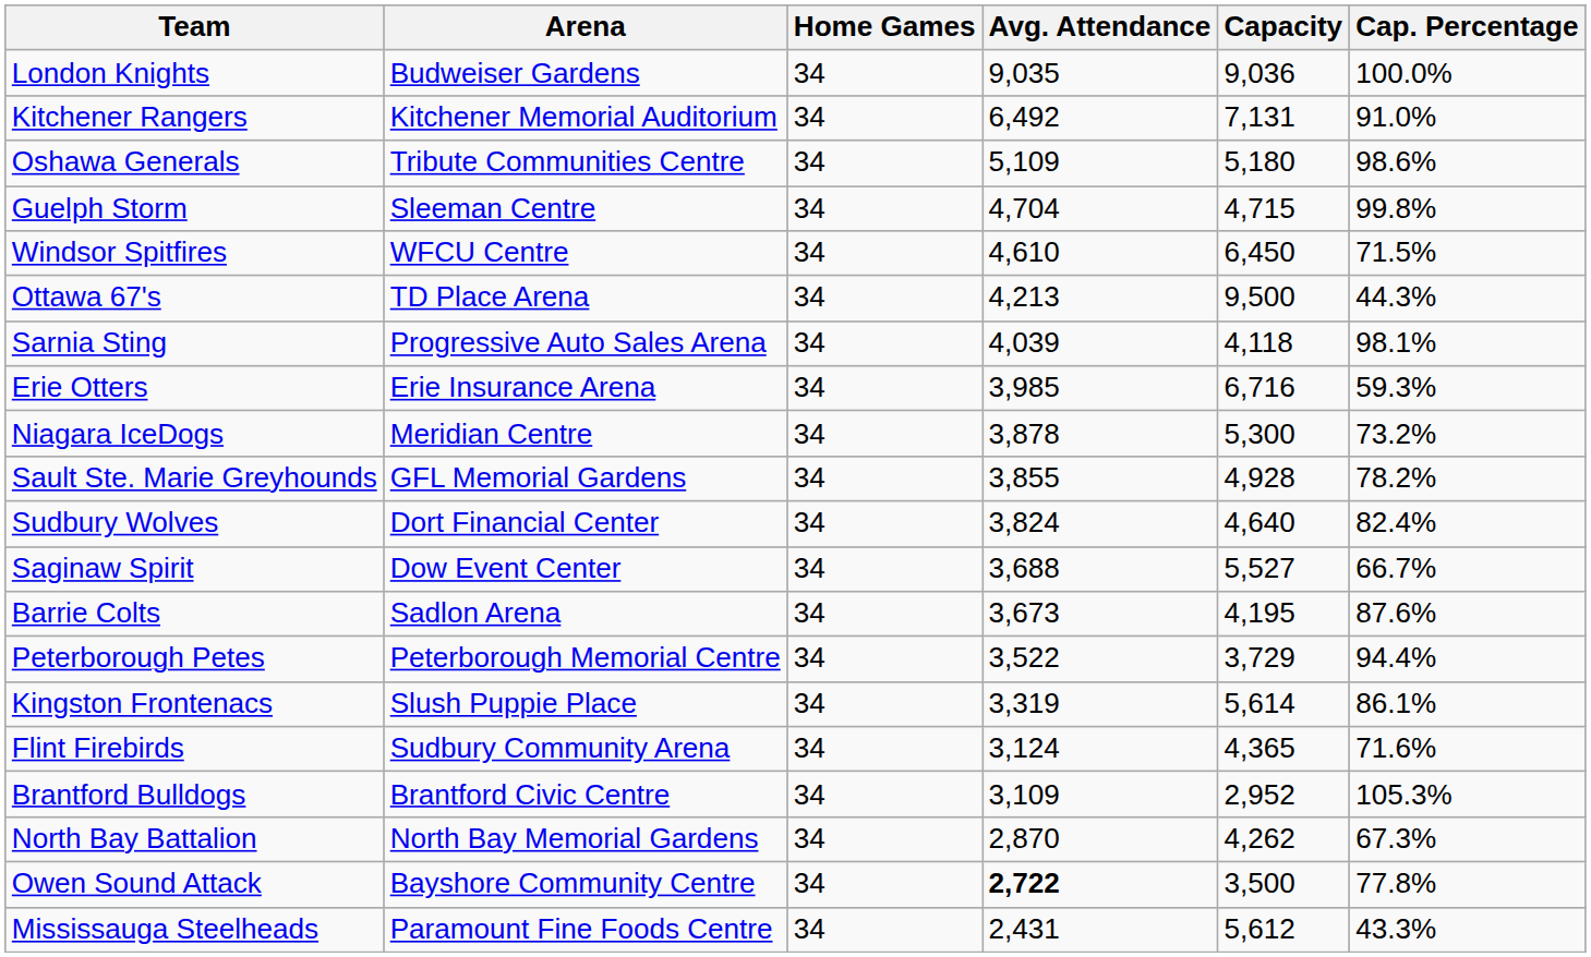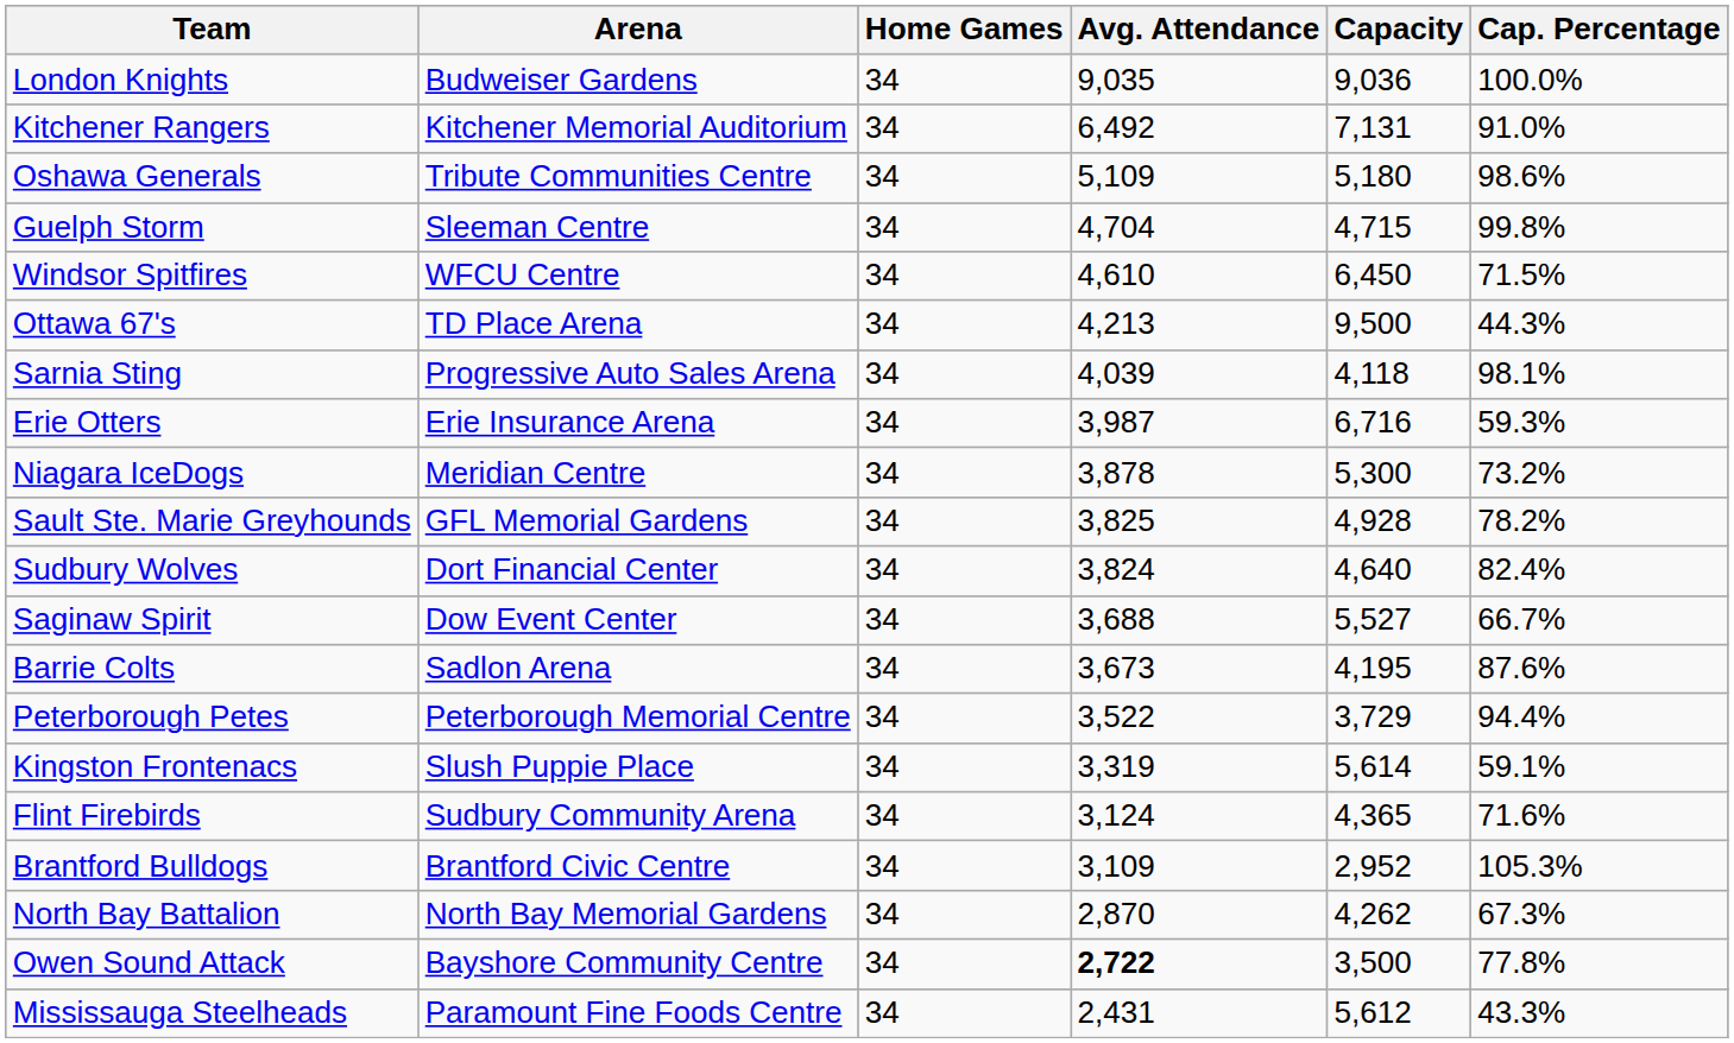 <table class="wikitable sortable">
 <tr>
 <th>Team</th>
 <th>Arena</th>
 <th>Home Games</th>
 <th>Avg. Attendance</th>
 <th>Capacity</th>
 <th data-sort-type="number">Cap. Percentage</th>
 </tr>
 <tr>
 <td><a href='#'>London Knights</a></td>
 <td><a href='#'>Budweiser Gardens</a></td>
 <td>34</td>
 <td>9,035</td>
 <td>9,036</td>
 <td>100.0%</td>
 </tr>
 <tr>
 <td><a href='#'>Kitchener Rangers</a></td>
 <td><a href='#'>Kitchener Memorial Auditorium</a></td>
 <td>34</td>
 <td>6,492</td>
 <td>7,131</td>
 <td>91.0%</td>
 </tr>
 <tr>
 <td><a href='#'>Oshawa Generals</a></td>
 <td><a href='#'>Tribute Communities Centre</a></td>
 <td>34</td>
 <td>5,109</td>
 <td>5,180</td>
 <td>98.6%</td>
 </tr>
 <tr>
 <td><a href='#'>Guelph Storm</a></td>
 <td><a href='#'>Sleeman Centre</a></td>
 <td>34</td>
 <td>4,704</td>
 <td>4,715</td>
 <td>99.8%</td>
 </tr>
 <tr>
 <td><a href='#'>Windsor Spitfires</a></td>
 <td><a href='#'>WFCU Centre</a></td>
 <td>34</td>
 <td>4,610</td>
 <td>6,450</td>
 <td>71.5%</td>
 </tr>
 <tr>
 <td><a href='#'>Ottawa 67's</a></td>
 <td><a href='#'>TD Place Arena</a></td>
 <td>34</td>
 <td>4,213</td>
 <td>9,500</td>
 <td>44.3%</td>
 </tr>
 <tr>
 <td><a href='#'>Sarnia Sting</a></td>
 <td><a href='#'>Progressive Auto Sales Arena</a></td>
 <td>34</td>
 <td>4,039</td>
 <td>4,118</td>
 <td>98.1%</td>
 </tr>
 <tr>
 <td><a href='#'>Erie Otters</a></td>
 <td><a href='#'>Erie Insurance Arena</a></td>
 <td>34</td>
-<td>3,985</td>
+<td>3,987</td>
 <td>6,716</td>
 <td>59.3%</td>
 </tr>
 <tr>
 <td><a href='#'>Niagara IceDogs</a></td>
 <td><a href='#'>Meridian Centre</a></td>
 <td>34</td>
 <td>3,878</td>
 <td>5,300</td>
 <td>73.2%</td>
 </tr>
 <tr>
 <td><a href='#'>Sault Ste. Marie Greyhounds</a></td>
 <td><a href='#'>GFL Memorial Gardens</a></td>
 <td>34</td>
-<td>3,855</td>
+<td>3,825</td>
 <td>4,928</td>
 <td>78.2%</td>
 </tr>
 <tr>
 <td><a href='#'>Sudbury Wolves</a></td>
 <td><a href='#'>Dort Financial Center</a></td>
 <td>34</td>
 <td>3,824</td>
 <td>4,640</td>
 <td>82.4%</td>
 </tr>
 <tr>
 <td><a href='#'>Saginaw Spirit</a></td>
 <td><a href='#'>Dow Event Center</a></td>
 <td>34</td>
 <td>3,688</td>
 <td>5,527</td>
 <td>66.7%</td>
 </tr>
 <tr>
 <td><a href='#'>Barrie Colts</a></td>
 <td><a href='#'>Sadlon Arena</a></td>
 <td>34</td>
 <td>3,673</td>
 <td>4,195</td>
 <td>87.6%</td>
 </tr>
 <tr>
 <td><a href='#'>Peterborough Petes</a></td>
 <td><a href='#'>Peterborough Memorial Centre</a></td>
 <td>34</td>
 <td>3,522</td>
 <td>3,729</td>
 <td>94.4%</td>
 </tr>
 <tr>
 <td><a href='#'>Kingston Frontenacs</a></td>
 <td><a href='#'>Slush Puppie Place</a></td>
 <td>34</td>
 <td>3,319</td>
 <td>5,614</td>
-<td>86.1%</td>
+<td>59.1%</td>
 </tr>
 <tr>
 <td><a href='#'>Flint Firebirds</a></td>
 <td><a href='#'>Sudbury Community Arena</a></td>
 <td>34</td>
 <td>3,124</td>
 <td>4,365</td>
 <td>71.6%</td>
 </tr>
 <tr>
 <td><a href='#'>Brantford Bulldogs</a></td>
 <td><a href='#'>Brantford Civic Centre</a></td>
 <td>34</td>
 <td>3,109</td>
 <td>2,952</td>
 <td>105.3%</td>
 </tr>
 <tr>
 <td><a href='#'>North Bay Battalion</a></td>
 <td><a href='#'>North Bay Memorial Gardens</a></td>
 <td>34</td>
 <td>2,870</td>
 <td>4,262</td>
 <td>67.3%</td>
 </tr>
 <tr>
 <td><a href='#'>Owen Sound Attack</a></td>
 <td><a href='#'>Bayshore Community Centre</a></td>
 <td>34</td>
 <td><strong>2,722</strong></td>
 <td>3,500</td>
 <td>77.8%</td>
 </tr>
 <tr>
 <td><a href='#'>Mississauga Steelheads</a></td>
 <td><a href='#'>Paramount Fine Foods Centre</a></td>
 <td>34</td>
 <td>2,431</td>
 <td>5,612</td>
 <td>43.3%</td>
 </tr>
 </table>
